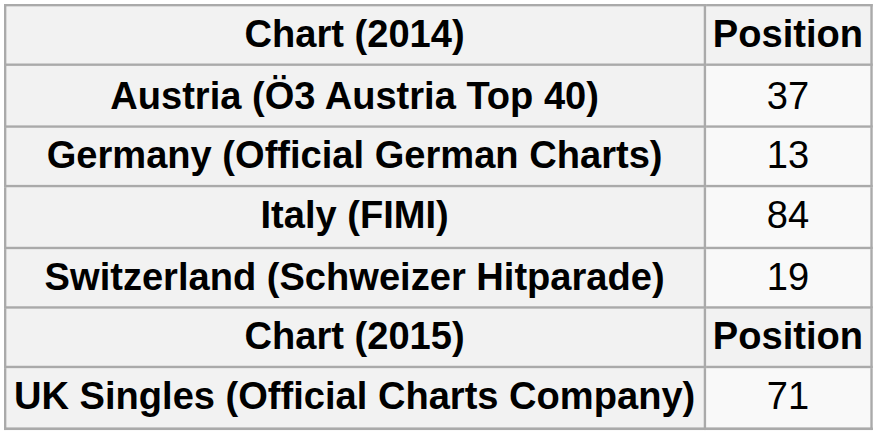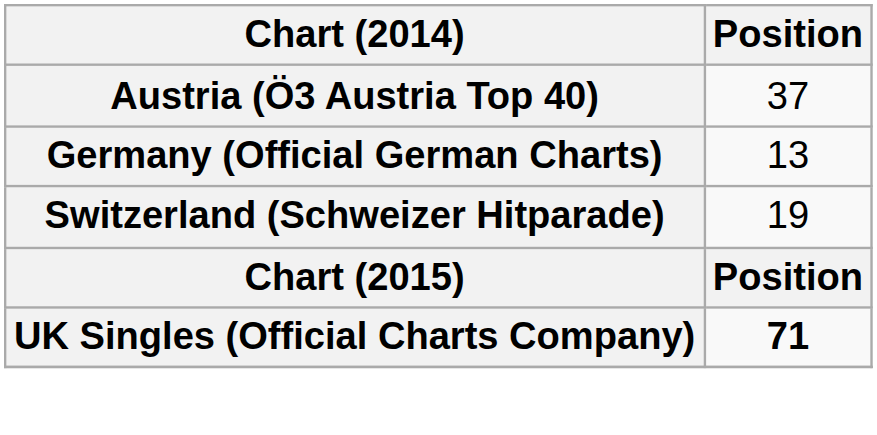 <table class="wikitable sortable plainrowheaders">
 <tr>
 <th>Chart (2014)</th>
 <th>Position</th>
 </tr>
 <tr>
 <th scope="row">Austria (Ö3 Austria Top 40)</th>
 <td style="text-align:center;">37</td>
 </tr>
 <tr>
 <th scope="row">Germany (Official German Charts)</th>
 <td style="text-align:center;">13</td>
 </tr>
 <tr>
-<th scope="row">Italy (FIMI)</th>
-<td style="text-align:center;">84</td>
-</tr>
-<tr>
 <th scope="row">Switzerland (Schweizer Hitparade)</th>
 <td style="text-align:center;">19</td>
 </tr>
 <tr>
 <th>Chart (2015)</th>
 <th>Position</th>
 </tr>
 <tr>
 <th scope="row">UK Singles (Official Charts Company)</th>
-<td style="text-align:center;">71</td>
+<td style="text-align:center;"><strong>71</strong></td>
 </tr>
 <tr>
 </tr>
 </table>
